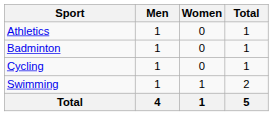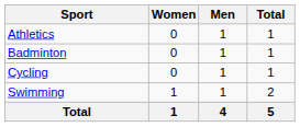 <table class="wikitable sortable" style="text-align:center;">
 <tr>
 <th width=180>Sport</th>
+<th width=55>Women</th>
 <th width=55>Men</th>
-<th width=55>Women</th>
 <th width=55>Total</th>
 </tr>
 <tr>
 <td align=left><a href='#'>Athletics</a></td>
+<td>0</td>
 <td>1</td>
-<td>0</td>
 <td>1</td>
 </tr>
 <tr>
 <td align=left><a href='#'>Badminton</a></td>
+<td>0</td>
 <td>1</td>
-<td>0</td>
 <td>1</td>
 </tr>
 <tr>
 <td align=left><a href='#'>Cycling</a></td>
+<td>0</td>
 <td>1</td>
-<td>0</td>
 <td>1</td>
 </tr>
 <tr>
 <td align=left><a href='#'>Swimming</a></td>
 <td>1</td>
 <td>1</td>
 <td>2</td>
 </tr>
 <tr>
 <th>Total</th>
+<th>1</th>
 <th>4</th>
-<th>1</th>
 <th>5</th>
 </tr>
 </table>
